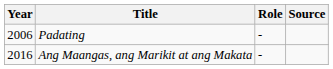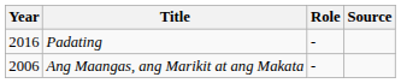 <table class="wikitable">
 <tr>
 <th>Year</th>
 <th>Title</th>
 <th>Role</th>
 <th>Source</th>
 </tr>
 <tr>
-<td>2006</td>
+<td>2016</td>
 <td><em>Padating</em></td>
 <td>-</td>
 <td></td>
 </tr>
 <tr>
-<td>2016</td>
+<td>2006</td>
 <td><em>Ang Maangas, ang Marikit at ang Makata</em></td>
 <td>-</td>
 <td></td>
 </tr>
 </table>
